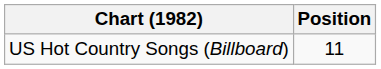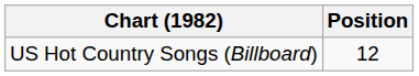 <table class="wikitable">
 <tr>
 <th>Chart (1982)</th>
 <th>Position</th>
 </tr>
 <tr>
 <td>US Hot Country Songs (<em>Billboard</em>)</td>
-<td align="center">11</td>
+<td align="center">12</td>
 </tr>
 </table>
